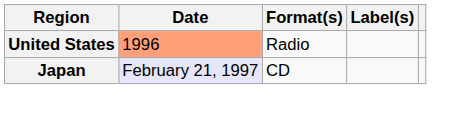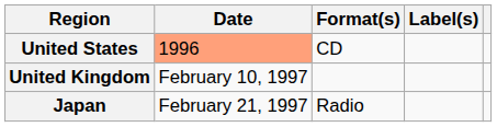 <table class="wikitable plainrowheaders">
 <tr>
 <th scope="col">Region</th>
 <th scope="col">Date</th>
 <th scope="col">Format(s)</th>
 <th scope="col">Label(s)</th>
 <th scope="col"></th>
 </tr>
 <tr>
 <th scope="row">United States</th>
 <td style="background: lightsalmon;">1996</td>
-<td>Radio</td>
+<td>CD</td>
+<td></td>
+<td></td>
+</tr>
+<tr>
+<th scope="row">United Kingdom</th>
+<td>February 10, 1997</td>
+<td></td>
 <td></td>
 <td></td>
 </tr>
 <tr>
 <th scope="row">Japan</th>
-<td style="background: lavender;">February 21, 1997</td>
-<td>CD</td>
+<td>February 21, 1997</td>
+<td>Radio</td>
 <td></td>
 <td></td>
 </tr>
 </table>
